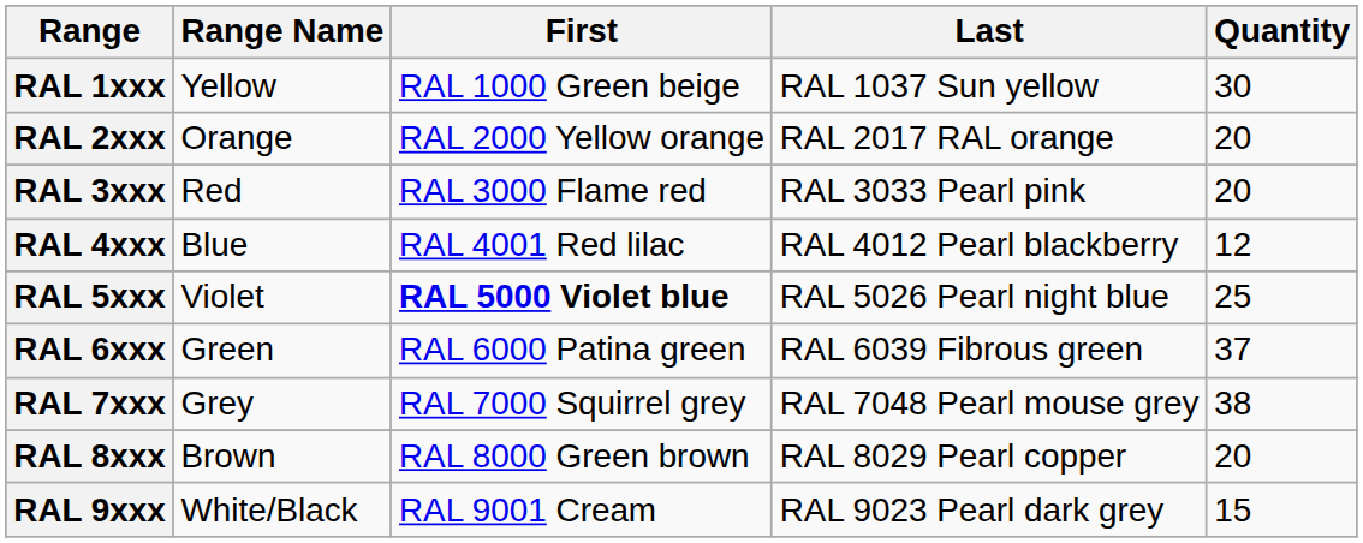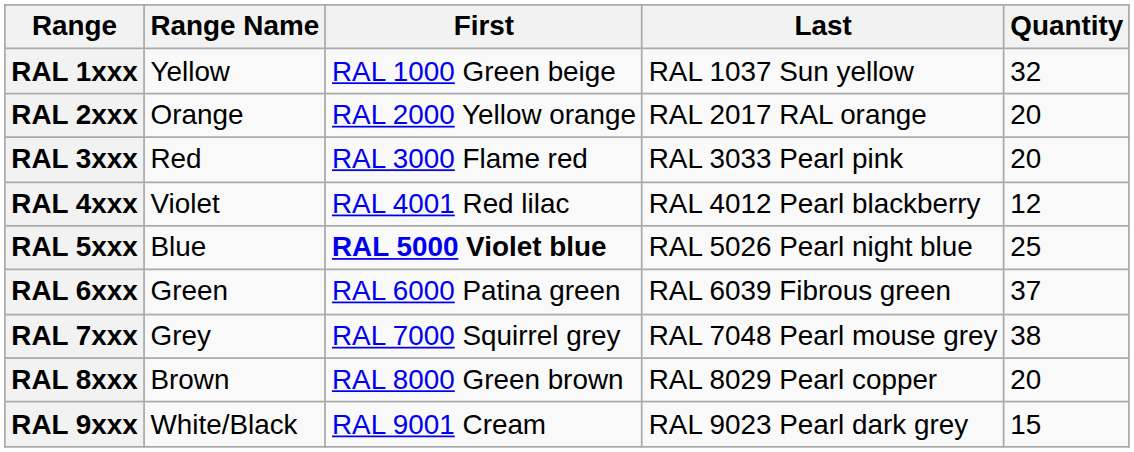 <table class="wikitable sortable plainrowheaders">
 <tr>
 <th scope="col">Range</th>
 <th scope="col">Range Name</th>
 <th scope="col">First</th>
 <th scope="col">Last</th>
 <th scope="col">Quantity</th>
 </tr>
 <tr>
 <th scope="row">RAL 1xxx</th>
 <td>Yellow</td>
 <td> <a href='#'>RAL 1000</a> Green beige</td>
 <td> RAL 1037 Sun yellow</td>
-<td>30</td>
+<td>32</td>
 </tr>
 <tr>
 <th scope="row">RAL 2xxx</th>
 <td>Orange</td>
 <td> <a href='#'>RAL 2000</a> Yellow orange</td>
 <td> RAL 2017 RAL orange</td>
 <td>20</td>
 </tr>
 <tr>
 <th scope="row">RAL 3xxx</th>
 <td>Red</td>
 <td> <a href='#'>RAL 3000</a> Flame red</td>
 <td> RAL 3033 Pearl pink</td>
 <td>20</td>
 </tr>
 <tr>
 <th scope="row">RAL 4xxx</th>
-<td>Blue</td>
+<td>Violet</td>
 <td> <a href='#'>RAL 4001</a> Red lilac</td>
 <td> RAL 4012 Pearl blackberry</td>
 <td>12</td>
 </tr>
 <tr>
 <th scope="row">RAL 5xxx</th>
-<td>Violet</td>
+<td>Blue</td>
 <td><strong> <a href='#'>RAL 5000</a> Violet blue</strong></td>
 <td> RAL 5026 Pearl night blue</td>
 <td>25</td>
 </tr>
 <tr>
 <th scope="row">RAL 6xxx</th>
 <td>Green</td>
 <td> <a href='#'>RAL 6000</a> Patina green</td>
 <td> RAL 6039 Fibrous green</td>
 <td>37</td>
 </tr>
 <tr>
 <th scope="row">RAL 7xxx</th>
 <td>Grey</td>
 <td> <a href='#'>RAL 7000</a> Squirrel grey</td>
 <td> RAL 7048 Pearl mouse grey</td>
 <td>38</td>
 </tr>
 <tr>
 <th scope="row">RAL 8xxx</th>
 <td>Brown</td>
 <td> <a href='#'>RAL 8000</a> Green brown</td>
 <td> RAL 8029 Pearl copper</td>
 <td>20</td>
 </tr>
 <tr>
 <th scope="row">RAL 9xxx</th>
 <td>White/Black</td>
 <td> <a href='#'>RAL 9001</a> Cream</td>
 <td> RAL 9023 Pearl dark grey</td>
 <td>15</td>
 </tr>
 </table>
